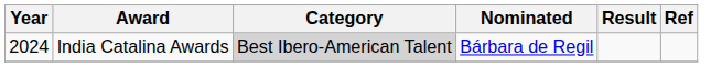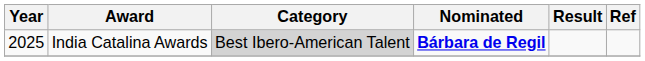 <table class="wikitable plainrowheaders">
 <tr>
 <th scope="col">Year</th>
 <th scope="col">Award</th>
 <th scope="col">Category</th>
 <th scope="col">Nominated</th>
 <th scope="col">Result</th>
 <th scope="col">Ref</th>
 </tr>
 <tr>
-<td>2024</td>
+<td>2025</td>
 <td>India Catalina Awards</td>
 <td style="background: lightgrey;">Best Ibero-American Talent</td>
-<td><a href='#'>Bárbara de Regil</a></td>
+<td><strong><a href='#'>Bárbara de Regil</a></strong></td>
 <td></td>
 <td></td>
 </tr>
 <tr>
 </tr>
 </table>
